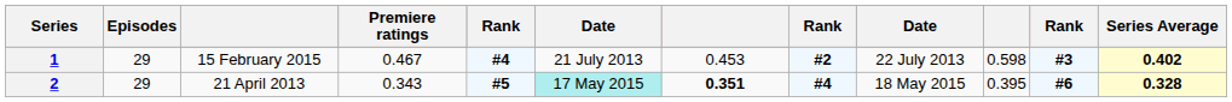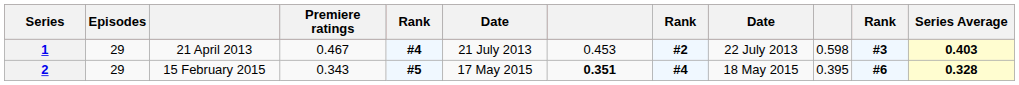 <table class="wikitable plainrowheaders" style="text-align:center;">
 <tr style="background:brown">
 <th scope="col" style="width:6em;">Series</th>
 <th scope="col">Episodes</th>
 <th scope="col" style="width:10em;"><strong></strong></th>
 <th scope="col" style="width:8em;">Premiere<br>ratings</th>
 <th scope="col" style="width:4em;">Rank</th>
 <th scope="col" style="width:8em;"><strong></strong> Date</th>
 <th scope="col" style="width:8em;"><strong></strong><br><em><small></small></em></th>
 <th scope="col" style="width:4em;">Rank</th>
 <th scope="col" style="width:8em;"><strong></strong> Date</th>
 <th scope="col"><strong></strong><br><em><small></small></em></th>
 <th scope="col" style="width:4em;">Rank</th>
 <th scope="col" style="width:8em;">Series Average</th>
 </tr>
 <tr>
 <th scope="row" style="text-align:center;"><a href='#'>1</a></th>
 <td>29</td>
-<td>15 February 2015</td>
+<td>21 April 2013</td>
 <td>0.467</td>
 <td style="background:#F0F8FF"><strong>#4</strong></td>
 <td>21 July 2013</td>
 <td>0.453</td>
 <td style="background:#F0F8FF"><strong>#2</strong></td>
 <td>22 July 2013</td>
 <td>0.598</td>
 <td style="background:#F0F8FF"><strong>#3</strong></td>
-<td style="background:#FFFDD0"><strong>0.402</strong></td>
+<td style="background:#FFFDD0"><strong>0.403</strong></td>
 </tr>
 <tr>
 <th scope="row" style="text-align:center;"><a href='#'>2</a></th>
 <td>29</td>
-<td>21 April 2013</td>
+<td>15 February 2015</td>
 <td>0.343</td>
 <td style="background:#F0F8FF"><strong>#5</strong></td>
-<td style="background: paleturquoise;">17 May 2015</td>
+<td>17 May 2015</td>
 <td><strong>0.351</strong></td>
 <td style="background:#F0F8FF"><strong>#4</strong></td>
 <td>18 May 2015</td>
 <td>0.395</td>
 <td style="background:#F0F8FF"><strong>#6</strong></td>
 <td style="background:#FFFDD0"><strong>0.328</strong></td>
 </tr>
 </table>
